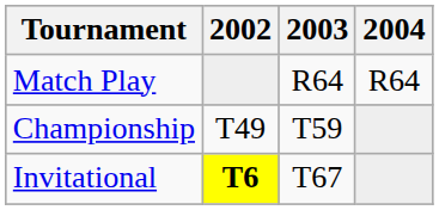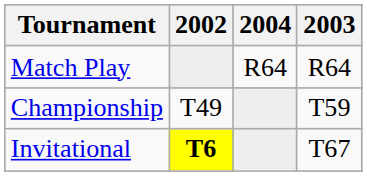 <table class="wikitable" style="text-align:center;">
 <tr>
 <th>Tournament</th>
 <th>2002</th>
+<th>2004</th>
 <th>2003</th>
-<th>2004</th>
 </tr>
 <tr>
 <td align="left"><a href='#'>Match Play</a></td>
 <td style="background:#eeeeee;"></td>
 <td>R64</td>
 <td>R64</td>
 </tr>
 <tr>
 <td align="left"><a href='#'>Championship</a></td>
 <td>T49</td>
+<td style="background:#eeeeee;"></td>
 <td>T59</td>
-<td style="background:#eeeeee;"></td>
 </tr>
 <tr>
 <td align="left"><a href='#'>Invitational</a></td>
 <td style="background:yellow;"><strong>T6</strong></td>
+<td style="background:#eeeeee;"></td>
 <td>T67</td>
-<td style="background:#eeeeee;"></td>
 </tr>
 </table>
